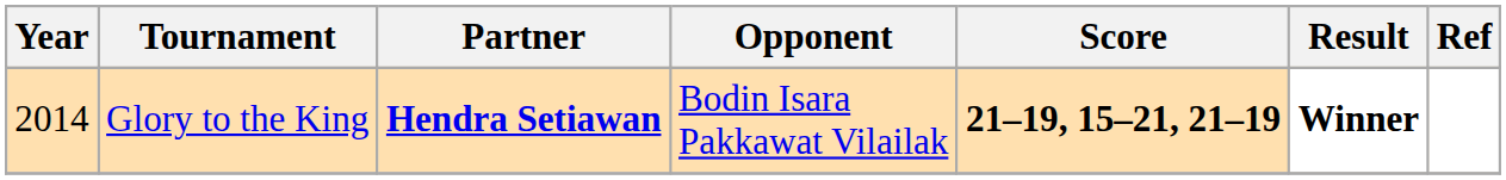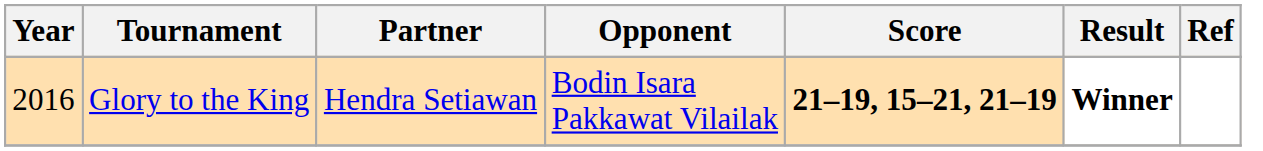 <table class="sortable wikitable" style="font-size: 90%;">
 <tr>
 <th>Year</th>
 <th>Tournament</th>
 <th>Partner</th>
 <th>Opponent</th>
 <th>Score</th>
 <th>Result</th>
 <th>Ref</th>
 </tr>
 <tr>
 </tr>
 <tr style="background:#FFE0AF">
-<td align="center">2014</td>
+<td align="center">2016</td>
 <td align="left"><a href='#'>Glory to the King</a></td>
-<td align="left"><strong> <a href='#'>Hendra Setiawan</a></strong></td>
+<td align="left"> <a href='#'>Hendra Setiawan</a></td>
 <td align="left"> <a href='#'>Bodin Isara</a> <br>  <a href='#'>Pakkawat Vilailak</a></td>
 <td align="left"><strong>21–19, 15–21, 21–19</strong></td>
 <td style="text-align:left; background:white"> <strong>Winner</strong></td>
 <td style="text-align:center; background:white"></td>
 </tr>
 <tr>
 </tr>
 </table>
